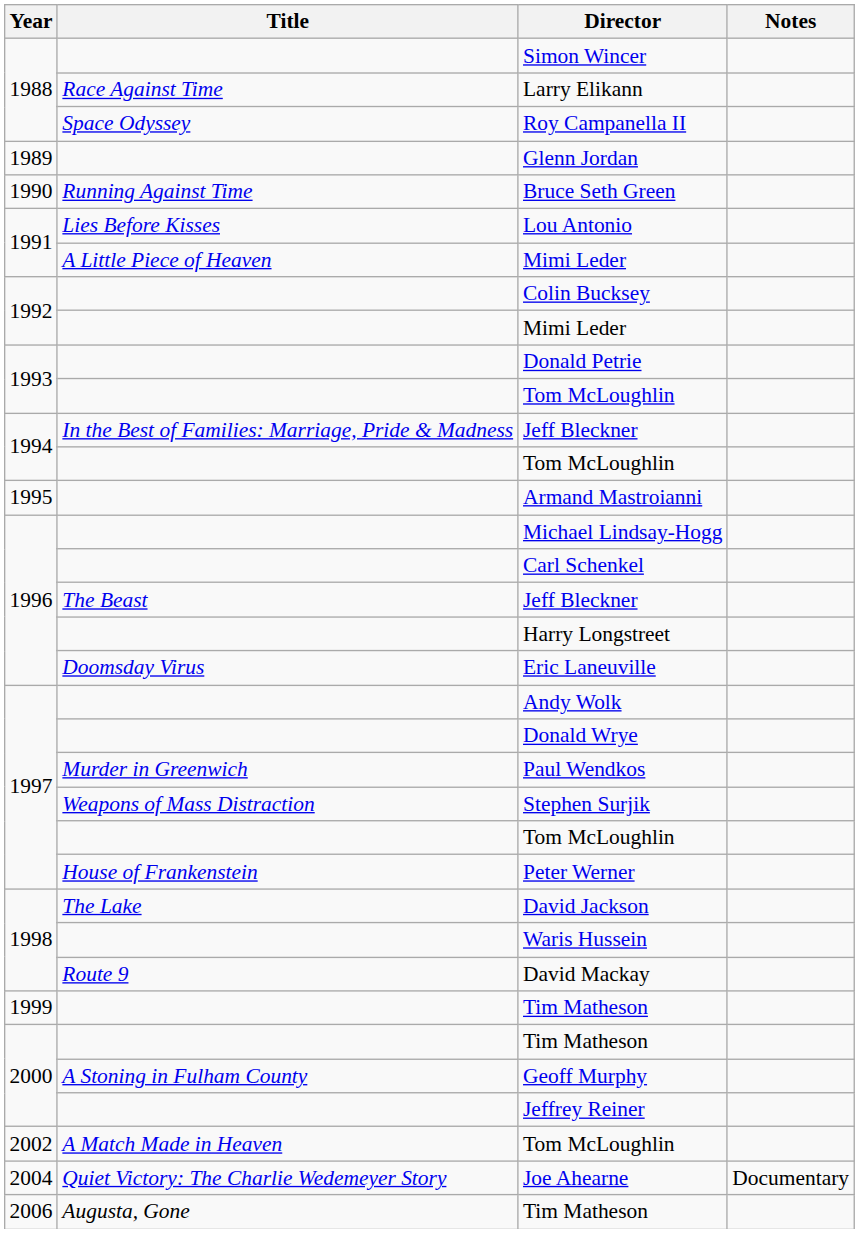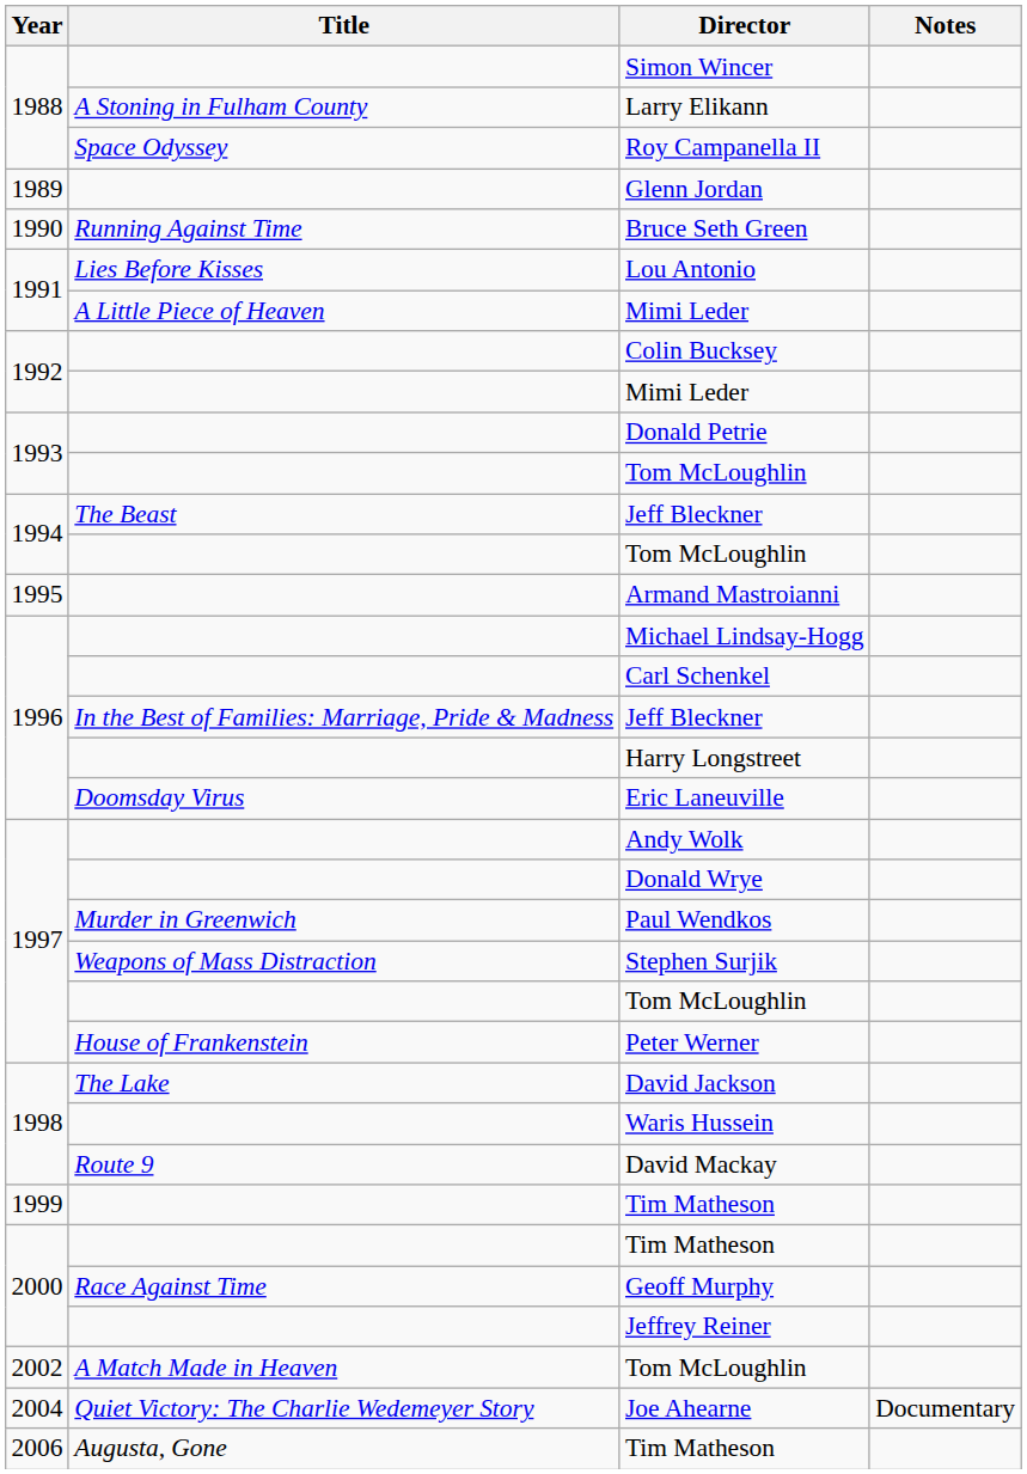 <table class="wikitable">
 <tr>
 <th>Year</th>
 <th>Title</th>
 <th>Director</th>
 <th>Notes</th>
 </tr>
 <tr>
 <td rowspan="3">1988</td>
 <td><em></em></td>
 <td><a href='#'>Simon Wincer</a></td>
 <td></td>
 </tr>
 <tr>
-<td><em><a href='#'>Race Against Time</a></em></td>
+<td><em><a href='#'>A Stoning in Fulham County</a></em></td>
 <td>Larry Elikann</td>
 <td></td>
 </tr>
 <tr>
 <td><em><a href='#'>Space Odyssey</a></em></td>
 <td><a href='#'>Roy Campanella II</a></td>
 <td></td>
 </tr>
 <tr>
 <td>1989</td>
 <td><em></em></td>
 <td><a href='#'>Glenn Jordan</a></td>
 <td></td>
 </tr>
 <tr>
 <td>1990</td>
 <td><em><a href='#'>Running Against Time</a></em></td>
 <td><a href='#'>Bruce Seth Green</a></td>
 <td></td>
 </tr>
 <tr>
 <td rowspan="2">1991</td>
 <td><em><a href='#'>Lies Before Kisses</a></em></td>
 <td><a href='#'>Lou Antonio</a></td>
 <td></td>
 </tr>
 <tr>
 <td><em><a href='#'>A Little Piece of Heaven</a></em></td>
 <td><a href='#'>Mimi Leder</a></td>
 <td></td>
 </tr>
 <tr>
 <td rowspan="2">1992</td>
 <td><em></em></td>
 <td><a href='#'>Colin Bucksey</a></td>
 <td></td>
 </tr>
 <tr>
 <td><em></em></td>
 <td>Mimi Leder</td>
 <td></td>
 </tr>
 <tr>
 <td rowspan="2">1993</td>
 <td><em></em></td>
 <td><a href='#'>Donald Petrie</a></td>
 <td></td>
 </tr>
 <tr>
 <td><em></em></td>
 <td><a href='#'>Tom McLoughlin</a></td>
 <td></td>
 </tr>
 <tr>
 <td rowspan="2">1994</td>
-<td><em><a href='#'>In the Best of Families: Marriage, Pride & Madness</a></em></td>
+<td><em><a href='#'>The Beast</a></em></td>
 <td><a href='#'>Jeff Bleckner</a></td>
 <td></td>
 </tr>
 <tr>
 <td><em></em></td>
 <td>Tom McLoughlin</td>
 <td></td>
 </tr>
 <tr>
 <td>1995</td>
 <td><em></em></td>
 <td><a href='#'>Armand Mastroianni</a></td>
 <td></td>
 </tr>
 <tr>
 <td rowspan="5">1996</td>
 <td><em></em></td>
 <td><a href='#'>Michael Lindsay-Hogg</a></td>
 <td></td>
 </tr>
 <tr>
 <td><em></em></td>
 <td><a href='#'>Carl Schenkel</a></td>
 <td></td>
 </tr>
 <tr>
-<td><em><a href='#'>The Beast</a></em></td>
+<td><em><a href='#'>In the Best of Families: Marriage, Pride & Madness</a></em></td>
 <td><a href='#'>Jeff Bleckner</a></td>
 <td></td>
 </tr>
 <tr>
 <td><em></em></td>
 <td>Harry Longstreet</td>
 <td></td>
 </tr>
 <tr>
 <td><em><a href='#'>Doomsday Virus</a></em></td>
 <td><a href='#'>Eric Laneuville</a></td>
 <td></td>
 </tr>
 <tr>
 <td rowspan="6">1997</td>
 <td><em></em></td>
 <td><a href='#'>Andy Wolk</a></td>
 <td></td>
 </tr>
 <tr>
 <td><em></em></td>
 <td><a href='#'>Donald Wrye</a></td>
 <td></td>
 </tr>
 <tr>
 <td><em><a href='#'>Murder in Greenwich</a></em></td>
 <td><a href='#'>Paul Wendkos</a></td>
 <td></td>
 </tr>
 <tr>
 <td><em><a href='#'>Weapons of Mass Distraction</a></em></td>
 <td><a href='#'>Stephen Surjik</a></td>
 <td></td>
 </tr>
 <tr>
 <td><em></em></td>
 <td>Tom McLoughlin</td>
 <td></td>
 </tr>
 <tr>
 <td><a href='#'><em>House of Frankenstein</em></a></td>
 <td><a href='#'>Peter Werner</a></td>
 <td></td>
 </tr>
 <tr>
 <td rowspan="3">1998</td>
 <td><em><a href='#'>The Lake</a></em></td>
 <td><a href='#'>David Jackson</a></td>
 <td></td>
 </tr>
 <tr>
 <td><em></em></td>
 <td><a href='#'>Waris Hussein</a></td>
 <td></td>
 </tr>
 <tr>
 <td><em><a href='#'>Route 9</a></em></td>
 <td>David Mackay</td>
 <td></td>
 </tr>
 <tr>
 <td>1999</td>
 <td><em></em></td>
 <td><a href='#'>Tim Matheson</a></td>
 <td></td>
 </tr>
 <tr>
 <td rowspan="3">2000</td>
 <td><em></em></td>
 <td>Tim Matheson</td>
 <td></td>
 </tr>
 <tr>
-<td><em><a href='#'>A Stoning in Fulham County</a></em></td>
+<td><em><a href='#'>Race Against Time</a></em></td>
 <td><a href='#'>Geoff Murphy</a></td>
 <td></td>
 </tr>
 <tr>
 <td><em></em></td>
 <td><a href='#'>Jeffrey Reiner</a></td>
 <td></td>
 </tr>
 <tr>
 <td>2002</td>
 <td><em><a href='#'>A Match Made in Heaven</a></em></td>
 <td>Tom McLoughlin</td>
 <td></td>
 </tr>
 <tr>
 <td>2004</td>
 <td><em><a href='#'>Quiet Victory: The Charlie Wedemeyer Story</a></em></td>
 <td><a href='#'>Joe Ahearne</a></td>
 <td>Documentary</td>
 </tr>
 <tr>
 <td>2006</td>
 <td><em>Augusta, Gone</em></td>
 <td>Tim Matheson</td>
 <td></td>
 </tr>
 </table>
